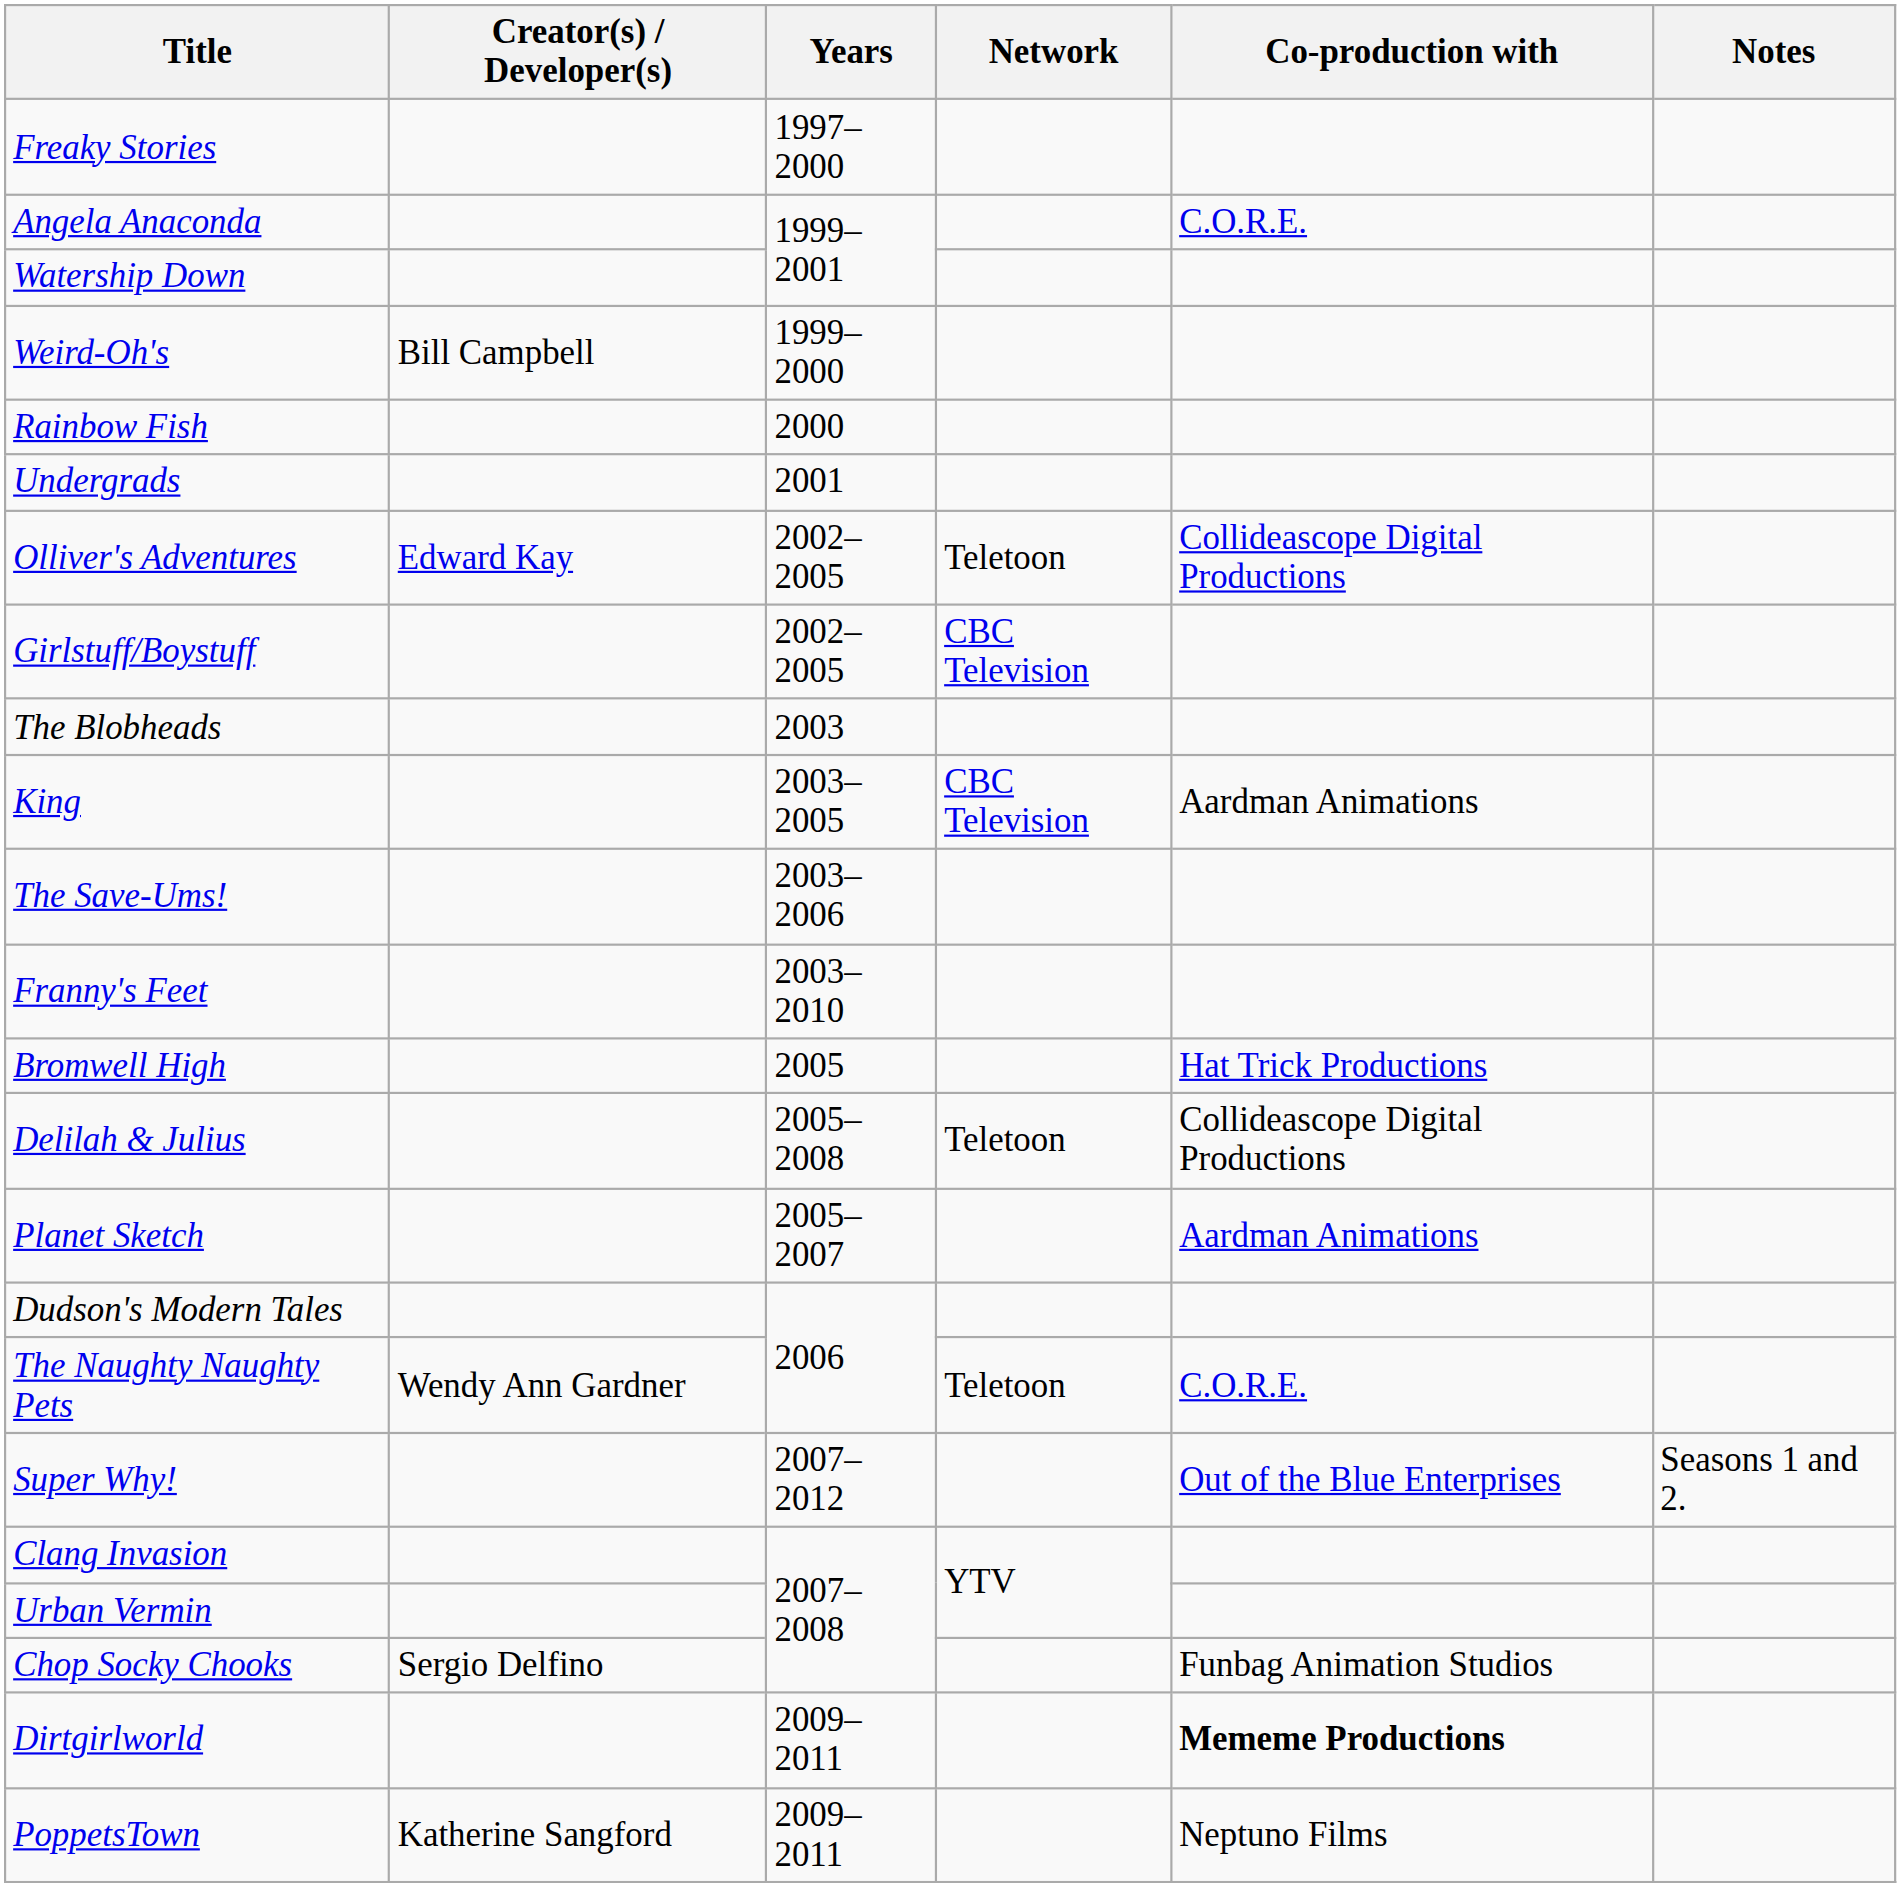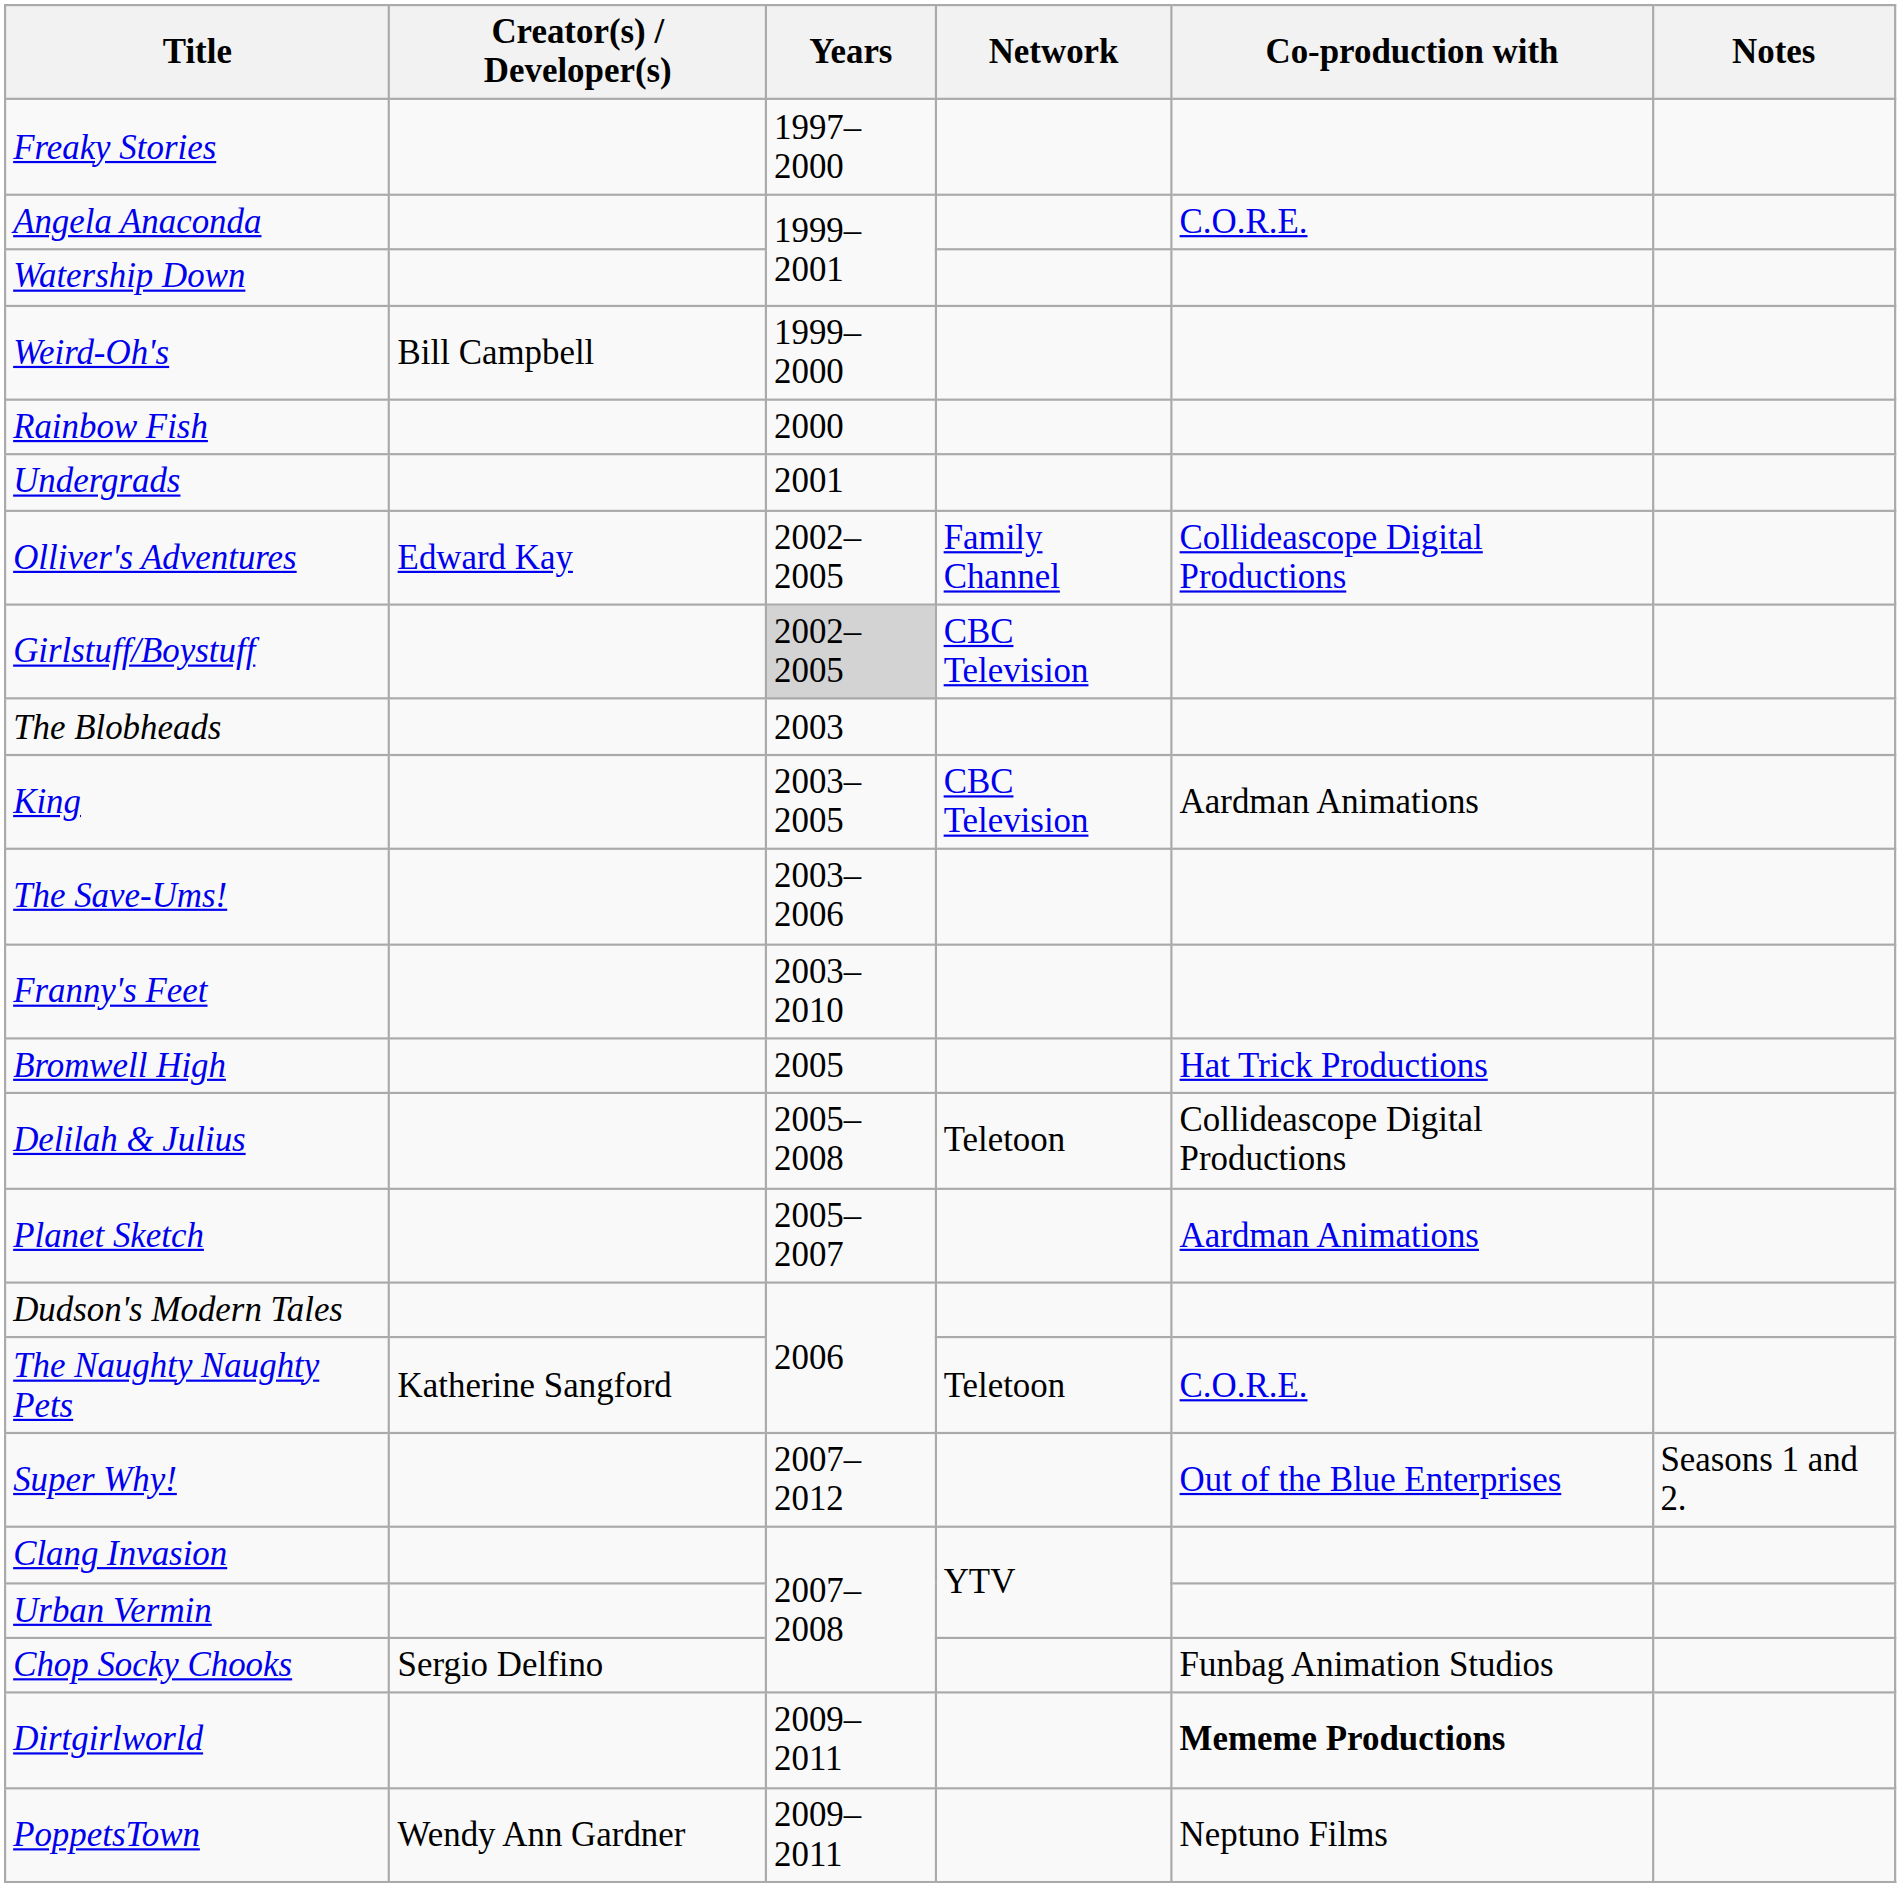 <table class="wikitable">
 <tr>
 <th>Title</th>
 <th>Creator(s) / Developer(s)</th>
 <th>Years</th>
 <th>Network</th>
 <th>Co-production with</th>
 <th>Notes</th>
 </tr>
 <tr>
 <td><em><a href='#'>Freaky Stories</a></em></td>
 <td></td>
 <td>1997–2000</td>
 <td></td>
 <td></td>
 <td></td>
 </tr>
 <tr>
 <td><em><a href='#'>Angela Anaconda</a></em></td>
 <td></td>
 <td rowspan="2">1999–2001</td>
 <td></td>
 <td><a href='#'>C.O.R.E.</a></td>
 <td></td>
 </tr>
 <tr>
 <td><em><a href='#'>Watership Down</a></em></td>
 <td></td>
 <td></td>
 <td></td>
 <td></td>
 </tr>
 <tr>
 <td><em><a href='#'>Weird-Oh's</a></em></td>
 <td>Bill Campbell</td>
 <td>1999–2000</td>
 <td></td>
 <td></td>
 <td></td>
 </tr>
 <tr>
 <td><em><a href='#'>Rainbow Fish</a></em></td>
 <td></td>
 <td>2000</td>
 <td></td>
 <td></td>
 <td></td>
 </tr>
 <tr>
 <td><em><a href='#'>Undergrads</a></em></td>
 <td></td>
 <td>2001</td>
 <td></td>
 <td></td>
 <td></td>
 </tr>
 <tr>
 <td><em><a href='#'>Olliver's Adventures</a></em></td>
 <td><a href='#'>Edward Kay</a></td>
 <td>2002–2005</td>
-<td>Teletoon</td>
+<td><a href='#'>Family Channel</a></td>
 <td><a href='#'>Collideascope Digital Productions</a></td>
 <td></td>
 </tr>
 <tr>
 <td><em><a href='#'>Girlstuff/Boystuff</a></em></td>
 <td></td>
-<td>2002–2005</td>
+<td style="background: lightgrey;">2002–2005</td>
 <td><a href='#'>CBC Television</a></td>
 <td></td>
 <td></td>
 </tr>
 <tr>
 <td><em>The Blobheads</em></td>
 <td></td>
 <td>2003</td>
 <td></td>
 <td></td>
 <td></td>
 </tr>
 <tr>
 <td><em><a href='#'>King</a></em></td>
 <td></td>
 <td>2003–2005</td>
 <td><a href='#'>CBC Television</a></td>
 <td>Aardman Animations</td>
 <td></td>
 </tr>
 <tr>
 <td><em><a href='#'>The Save-Ums!</a></em></td>
 <td></td>
 <td>2003–2006</td>
 <td></td>
 <td></td>
 <td></td>
 </tr>
 <tr>
 <td><em><a href='#'>Franny's Feet</a></em></td>
 <td></td>
 <td>2003–2010</td>
 <td></td>
 <td></td>
 <td></td>
 </tr>
 <tr>
 <td><em><a href='#'>Bromwell High</a></em></td>
 <td></td>
 <td>2005</td>
 <td></td>
 <td><a href='#'>Hat Trick Productions</a></td>
 <td></td>
 </tr>
 <tr>
 <td><em><a href='#'>Delilah & Julius</a></em></td>
 <td></td>
 <td>2005–2008</td>
 <td>Teletoon</td>
 <td>Collideascope Digital Productions</td>
 <td></td>
 </tr>
 <tr>
 <td><em><a href='#'>Planet Sketch</a></em></td>
 <td></td>
 <td>2005–2007</td>
 <td></td>
 <td><a href='#'>Aardman Animations</a></td>
 <td></td>
 </tr>
 <tr>
 <td><em>Dudson's Modern Tales</em></td>
 <td></td>
 <td rowspan="2">2006</td>
 <td></td>
 <td></td>
 <td></td>
 </tr>
 <tr>
 <td><em><a href='#'>The Naughty Naughty Pets</a></em></td>
-<td>Wendy Ann Gardner</td>
+<td>Katherine Sangford</td>
 <td>Teletoon</td>
 <td><a href='#'>C.O.R.E.</a></td>
 <td></td>
 </tr>
 <tr>
 <td><em><a href='#'>Super Why!</a></em></td>
 <td></td>
 <td>2007–2012</td>
 <td></td>
 <td><a href='#'>Out of the Blue Enterprises</a></td>
 <td>Seasons 1 and 2.</td>
 </tr>
 <tr>
 <td><em><a href='#'>Clang Invasion</a></em></td>
 <td></td>
 <td rowspan="3">2007–2008</td>
 <td rowspan="2">YTV</td>
 <td></td>
 <td></td>
 </tr>
 <tr>
 <td><em><a href='#'>Urban Vermin</a></em></td>
 <td></td>
 <td></td>
 <td></td>
 </tr>
 <tr>
 <td><em><a href='#'>Chop Socky Chooks</a></em></td>
 <td>Sergio Delfino</td>
 <td></td>
 <td>Funbag Animation Studios</td>
 <td></td>
 </tr>
 <tr>
 <td><em><a href='#'>Dirtgirlworld</a></em></td>
 <td></td>
 <td>2009–2011</td>
 <td></td>
 <td><strong>Mememe Productions</strong></td>
 <td></td>
 </tr>
 <tr>
 <td><em><a href='#'>PoppetsTown</a></em></td>
-<td>Katherine Sangford</td>
+<td>Wendy Ann Gardner</td>
 <td>2009–2011</td>
 <td></td>
 <td>Neptuno Films</td>
 <td></td>
 </tr>
 <tr>
 </tr>
 </table>
